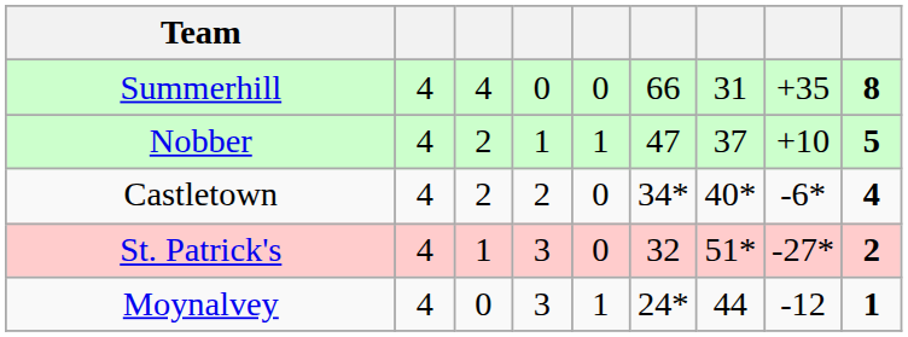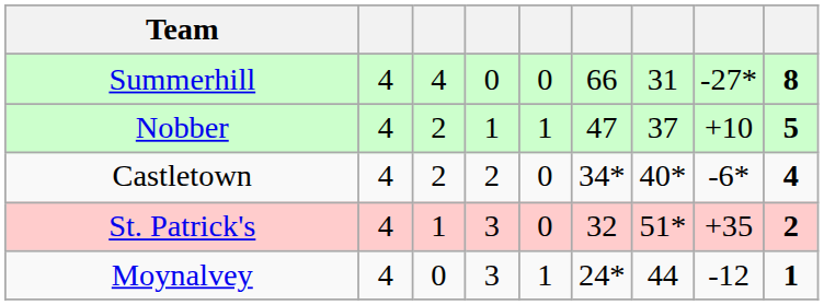 <table class="wikitable" style="text-align:center">
 <tr>
 <th style="width:175px;">Team</th>
 <th width="20"></th>
 <th width="20"></th>
 <th width="20"></th>
 <th width="20"></th>
 <th width="20"></th>
 <th width="20"></th>
 <th width="20"></th>
 <th width="20"></th>
 </tr>
 <tr style="background:#cfc;">
 <td><a href='#'>Summerhill</a></td>
 <td>4</td>
 <td>4</td>
 <td>0</td>
 <td>0</td>
 <td>66</td>
 <td>31</td>
-<td>+35</td>
+<td>-27*</td>
 <td><strong>8</strong></td>
 </tr>
 <tr style="background:#cfc;">
 <td><a href='#'>Nobber</a></td>
 <td>4</td>
 <td>2</td>
 <td>1</td>
 <td>1</td>
 <td>47</td>
 <td>37</td>
 <td>+10</td>
 <td><strong>5</strong></td>
 </tr>
 <tr>
 <td>Castletown</td>
 <td>4</td>
 <td>2</td>
 <td>2</td>
 <td>0</td>
 <td>34*</td>
 <td>40*</td>
 <td>-6*</td>
 <td><strong>4</strong></td>
 </tr>
 <tr style="background:#fcc;">
 <td><a href='#'>St. Patrick's</a></td>
 <td>4</td>
 <td>1</td>
 <td>3</td>
 <td>0</td>
 <td>32</td>
 <td>51*</td>
-<td>-27*</td>
+<td>+35</td>
 <td><strong>2</strong></td>
 </tr>
 <tr>
 <td><a href='#'>Moynalvey</a></td>
 <td>4</td>
 <td>0</td>
 <td>3</td>
 <td>1</td>
 <td>24*</td>
 <td>44</td>
 <td>-12</td>
 <td><strong>1</strong></td>
 </tr>
 </table>
